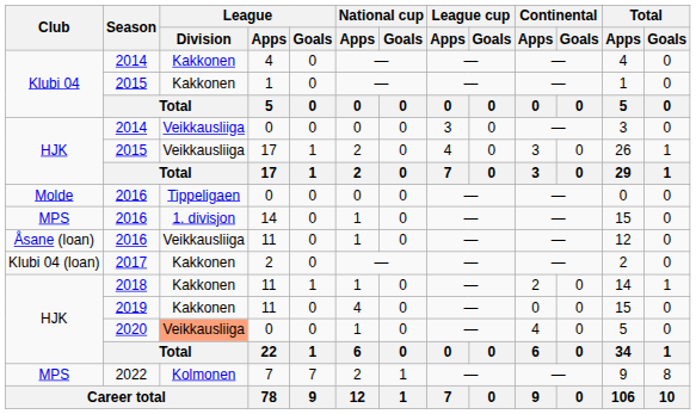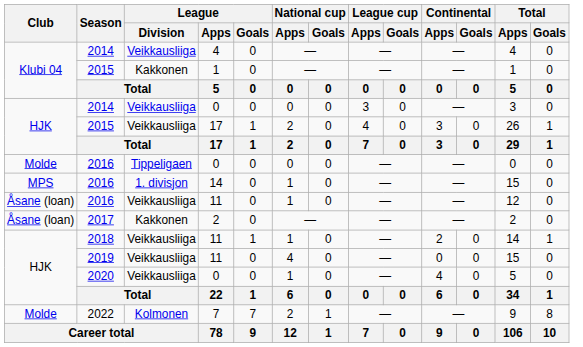 <table class="wikitable" style="text-align: center;">
 <tr>
 <th rowspan="2">Club</th>
 <th rowspan="2">Season</th>
 <th colspan="3">League</th>
 <th colspan="2">National cup</th>
 <th colspan="2">League cup</th>
 <th colspan="2">Continental</th>
 <th colspan="2">Total</th>
 </tr>
 <tr>
 <th>Division</th>
 <th>Apps</th>
 <th>Goals</th>
 <th>Apps</th>
 <th>Goals</th>
 <th>Apps</th>
 <th>Goals</th>
 <th>Apps</th>
 <th>Goals</th>
 <th>Apps</th>
 <th>Goals</th>
 </tr>
 <tr>
 <td rowspan="3"><a href='#'>Klubi 04</a></td>
 <td><a href='#'>2014</a></td>
-<td><a href='#'>Kakkonen</a></td>
+<td><a href='#'>Veikkausliiga</a></td>
 <td>4</td>
 <td>0</td>
 <td colspan="2">—</td>
 <td colspan="2">—</td>
 <td colspan="2">—</td>
 <td>4</td>
 <td>0</td>
 </tr>
 <tr>
 <td><a href='#'>2015</a></td>
 <td>Kakkonen</td>
 <td>1</td>
 <td>0</td>
 <td colspan="2">—</td>
 <td colspan="2">—</td>
 <td colspan="2">—</td>
 <td>1</td>
 <td>0</td>
 </tr>
 <tr>
 <th colspan="2">Total</th>
 <th>5</th>
 <th>0</th>
 <th>0</th>
 <th>0</th>
 <th>0</th>
 <th>0</th>
 <th>0</th>
 <th>0</th>
 <th>5</th>
 <th>0</th>
 </tr>
 <tr>
 <td rowspan="3"><a href='#'>HJK</a></td>
 <td><a href='#'>2014</a></td>
 <td><a href='#'>Veikkausliiga</a></td>
 <td>0</td>
 <td>0</td>
 <td>0</td>
 <td>0</td>
 <td>3</td>
 <td>0</td>
 <td colspan="2">—</td>
 <td>3</td>
 <td>0</td>
 </tr>
 <tr>
 <td><a href='#'>2015</a></td>
 <td>Veikkausliiga</td>
 <td>17</td>
 <td>1</td>
 <td>2</td>
 <td>0</td>
 <td>4</td>
 <td>0</td>
 <td>3</td>
 <td>0</td>
 <td>26</td>
 <td>1</td>
 </tr>
 <tr>
 <th colspan="2">Total</th>
 <th>17</th>
 <th>1</th>
 <th>2</th>
 <th>0</th>
 <th>7</th>
 <th>0</th>
 <th>3</th>
 <th>0</th>
 <th>29</th>
 <th>1</th>
 </tr>
 <tr>
 <td><a href='#'>Molde</a></td>
 <td><a href='#'>2016</a></td>
 <td><a href='#'>Tippeligaen</a></td>
 <td>0</td>
 <td>0</td>
 <td>0</td>
 <td>0</td>
 <td colspan="2">—</td>
 <td colspan="2">—</td>
 <td>0</td>
 <td>0</td>
 </tr>
 <tr>
 <td><a href='#'>MPS</a></td>
 <td><a href='#'>2016</a></td>
 <td><a href='#'>1. divisjon</a></td>
 <td>14</td>
 <td>0</td>
 <td>1</td>
 <td>0</td>
 <td colspan="2">—</td>
 <td colspan="2">—</td>
 <td>15</td>
 <td>0</td>
 </tr>
 <tr>
 <td><a href='#'>Åsane</a> (loan)</td>
 <td><a href='#'>2016</a></td>
 <td>Veikkausliiga</td>
 <td>11</td>
 <td>0</td>
 <td>1</td>
 <td>0</td>
 <td colspan="2">—</td>
 <td colspan="2">—</td>
 <td>12</td>
 <td>0</td>
 </tr>
 <tr>
-<td>Klubi 04 (loan)</td>
+<td><a href='#'>Åsane</a> (loan)</td>
 <td><a href='#'>2017</a></td>
 <td>Kakkonen</td>
 <td>2</td>
 <td>0</td>
 <td colspan="2">—</td>
 <td colspan="2">—</td>
 <td colspan="2">—</td>
 <td>2</td>
 <td>0</td>
 </tr>
 <tr>
 <td rowspan="4">HJK</td>
 <td><a href='#'>2018</a></td>
-<td>Kakkonen</td>
+<td>Veikkausliiga</td>
 <td>11</td>
 <td>1</td>
 <td>1</td>
 <td>0</td>
 <td colspan="2">—</td>
 <td>2</td>
 <td>0</td>
 <td>14</td>
 <td>1</td>
 </tr>
 <tr>
 <td><a href='#'>2019</a></td>
-<td>Kakkonen</td>
+<td>Veikkausliiga</td>
 <td>11</td>
 <td>0</td>
 <td>4</td>
 <td>0</td>
 <td colspan="2">—</td>
 <td>0</td>
 <td>0</td>
 <td>15</td>
 <td>0</td>
 </tr>
 <tr>
 <td><a href='#'>2020</a></td>
-<td style="background: lightsalmon;">Veikkausliiga</td>
+<td>Veikkausliiga</td>
 <td>0</td>
 <td>0</td>
 <td>1</td>
 <td>0</td>
 <td colspan="2">—</td>
 <td>4</td>
 <td>0</td>
 <td>5</td>
 <td>0</td>
 </tr>
 <tr>
 <th colspan="2">Total</th>
 <th>22</th>
 <th>1</th>
 <th>6</th>
 <th>0</th>
 <th>0</th>
 <th>0</th>
 <th>6</th>
 <th>0</th>
 <th>34</th>
 <th>1</th>
 </tr>
 <tr>
-<td><a href='#'>MPS</a></td>
+<td><a href='#'>Molde</a></td>
 <td>2022</td>
 <td><a href='#'>Kolmonen</a></td>
 <td>7</td>
 <td>7</td>
 <td>2</td>
 <td>1</td>
 <td colspan="2">—</td>
 <td colspan="2">—</td>
 <td>9</td>
 <td>8</td>
 </tr>
 <tr>
 <th colspan="3">Career total</th>
 <th>78</th>
 <th>9</th>
 <th>12</th>
 <th>1</th>
 <th>7</th>
 <th>0</th>
 <th>9</th>
 <th>0</th>
 <th>106</th>
 <th>10</th>
 </tr>
 </table>
